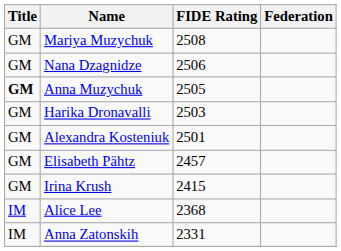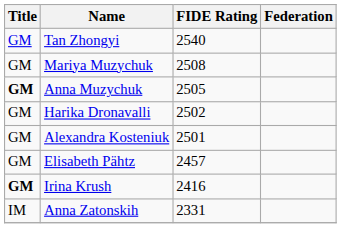 <table class="wikitable" style= "font-size:85%;">
 <tr>
 <th>Title</th>
 <th>Name</th>
 <th>FIDE Rating</th>
 <th>Federation</th>
 </tr>
 <tr>
-<td>GM</td>
-<td><a href='#'>Mariya Muzychuk</a></td>
-<td>2508</td>
+<td><a href='#'>GM</a></td>
+<td><a href='#'>Tan Zhongyi</a></td>
+<td>2540</td>
 <td></td>
 </tr>
 <tr>
 <td>GM</td>
-<td><a href='#'>Nana Dzagnidze</a></td>
-<td>2506</td>
+<td><a href='#'>Mariya Muzychuk</a></td>
+<td>2508</td>
 <td></td>
 </tr>
 <tr>
 <td><strong>GM</strong></td>
 <td><a href='#'>Anna Muzychuk</a></td>
 <td>2505</td>
 <td></td>
 </tr>
 <tr>
 <td>GM</td>
 <td><a href='#'>Harika Dronavalli</a></td>
-<td>2503</td>
+<td>2502</td>
 <td></td>
 </tr>
 <tr>
 <td>GM</td>
 <td><a href='#'>Alexandra Kosteniuk</a></td>
 <td>2501</td>
 <td></td>
 </tr>
 <tr>
 <td>GM</td>
 <td><a href='#'>Elisabeth Pähtz</a></td>
 <td>2457</td>
 <td></td>
 </tr>
 <tr>
-<td>GM</td>
+<td><strong>GM</strong></td>
 <td><a href='#'>Irina Krush</a></td>
-<td>2415</td>
-<td></td>
-</tr>
-<tr>
-<td><a href='#'>IM</a></td>
-<td><a href='#'>Alice Lee</a></td>
-<td>2368</td>
+<td>2416</td>
 <td></td>
 </tr>
 <tr>
 <td>IM</td>
 <td><a href='#'>Anna Zatonskih</a></td>
 <td>2331</td>
 <td></td>
 </tr>
 <tr>
 </tr>
 </table>
